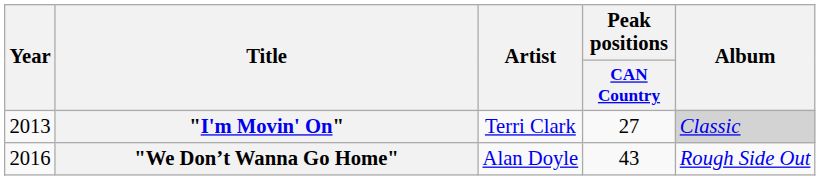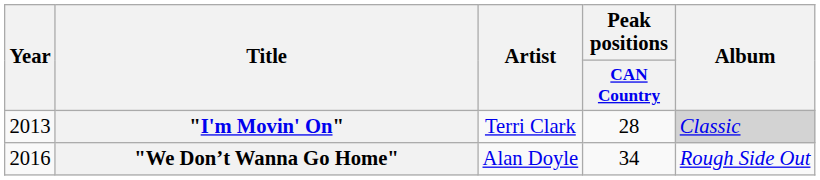 <table class="wikitable plainrowheaders" style="text-align:center;">
 <tr>
 <th scope="col" rowspan="2">Year</th>
 <th scope="col" rowspan="2" style="width:20em;">Title</th>
 <th scope="col" rowspan="2">Artist</th>
 <th scope="col">Peak positions</th>
 <th scope="col" rowspan="2">Album</th>
 </tr>
 <tr style="font-size:smaller;">
 <th scope="col" width="65"><a href='#'>CAN Country</a><br></th>
 </tr>
 <tr>
 <td>2013</td>
 <th scope="row">"<a href='#'>I'm Movin' On</a>"</th>
 <td><a href='#'>Terri Clark</a></td>
-<td>27</td>
+<td>28</td>
 <td align="left" style="background: lightgrey;"><em><a href='#'>Classic</a></em></td>
 </tr>
 <tr>
 <td>2016</td>
 <th scope="row">"We Don’t Wanna Go Home"</th>
 <td><a href='#'>Alan Doyle</a></td>
-<td>43</td>
+<td>34</td>
 <td align="left"><em><a href='#'>Rough Side Out</a></em></td>
 </tr>
 </table>
